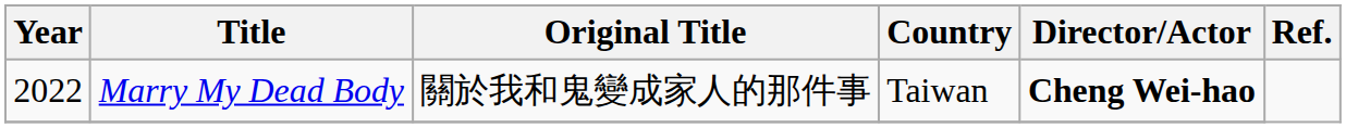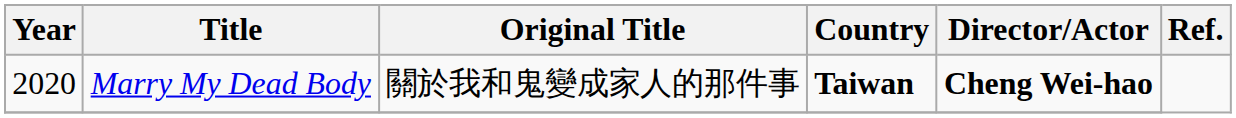 <table class="wikitable">
 <tr>
 <th>Year</th>
 <th>Title</th>
 <th>Original Title</th>
 <th>Country</th>
 <th>Director/Actor</th>
 <th>Ref.</th>
 </tr>
 <tr>
-<td>2022</td>
+<td>2020</td>
 <td><em><a href='#'>Marry My Dead Body</a></em></td>
 <td>關於我和鬼變成家人的那件事</td>
-<td>Taiwan</td>
+<td><strong>Taiwan</strong></td>
 <td><strong>Cheng Wei-hao</strong></td>
 <td style="text-align:center"; rowspan=2></td>
 </tr>
 <tr>
 </tr>
 </table>
